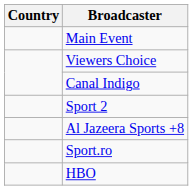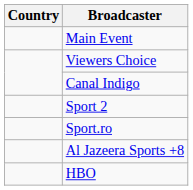 <table class="wikitable">
 <tr>
 <th align=center>Country</th>
 <th align=center>Broadcaster</th>
 </tr>
 <tr>
 <td align=left></td>
 <td><a href='#'>Main Event</a></td>
 </tr>
 <tr>
 <td style="text-align:left;" rowspan="2"></td>
 <td><a href='#'>Viewers Choice</a></td>
 </tr>
 <tr>
 <td><a href='#'>Canal Indigo</a></td>
 </tr>
 <tr>
 <td align=left></td>
 <td><a href='#'>Sport 2</a></td>
 </tr>
 <tr>
 <td align=left></td>
-<td><a href='#'>Al Jazeera Sports +8</a></td>
+<td><a href='#'>Sport.ro</a></td>
 </tr>
 <tr>
 <td align=left></td>
-<td><a href='#'>Sport.ro</a></td>
+<td><a href='#'>Al Jazeera Sports +8</a></td>
 </tr>
 <tr>
 <td align=left></td>
 <td><a href='#'>HBO</a></td>
 </tr>
 </table>
